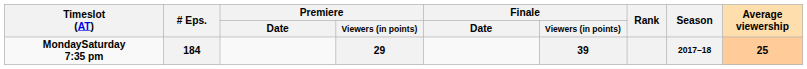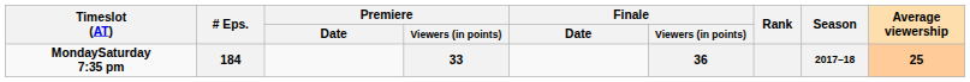 <table class="wikitable">
 <tr>
 <th style="width:20%;" rowspan="2">Timeslot <br> (<a href='#'>AT</a>)</th>
 <th style="width:7%;" rowspan="2"># Eps.</th>
 <th colspan=2>Premiere</th>
 <th colspan=2>Finale</th>
 <th style="width:5%;" rowspan="2">Rank</th>
 <th style="width:7%;" rowspan="2">Season</th>
 <th style="width:10%; background:#ffdead;" rowspan="2">Average viewership</th>
 </tr>
 <tr>
 <th>Date</th>
 <th span style="width:11%; font-size:smaller; line-height:100%;">Viewers (in points)</th>
 <th>Date</th>
 <th span style="width:11%; font-size:smaller; line-height:100%;">Viewers (in points)</th>
 </tr>
 <tr>
 <td rowspan="1" style="text-align:center;"><strong>MondaySaturday <br>7:35 pm</strong></td>
 <th>184</th>
 <td style="font-size:11px;line-height:110%"></td>
-<th>29</th>
+<th>33</th>
 <td style="font-size:11px;line-height:110%"></td>
-<th>39</th>
+<th>36</th>
 <th></th>
 <th style="font-size:smaller">2017–18</th>
 <th style="background:#fc9;">25</th>
 </tr>
 </table>
